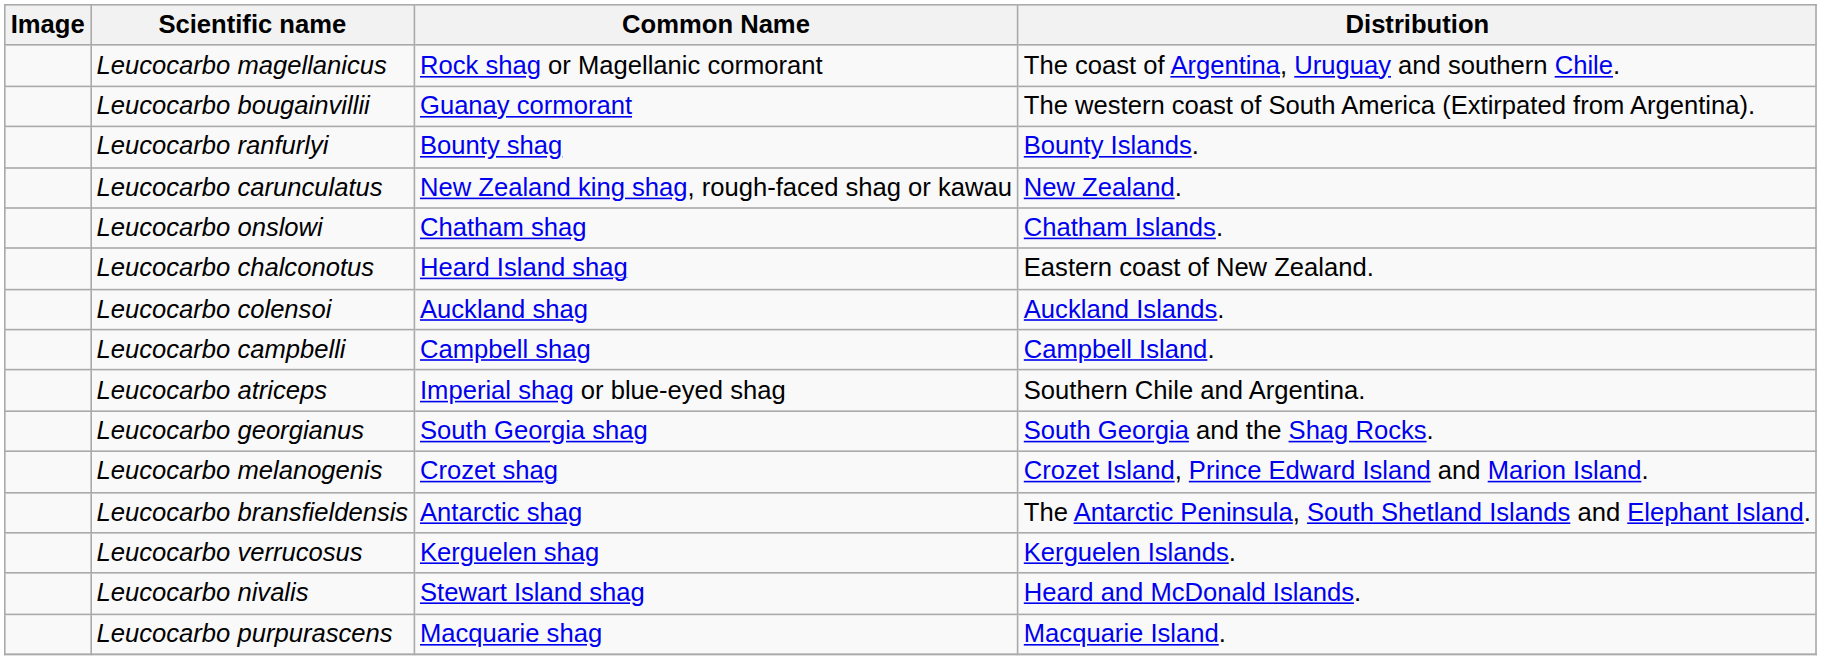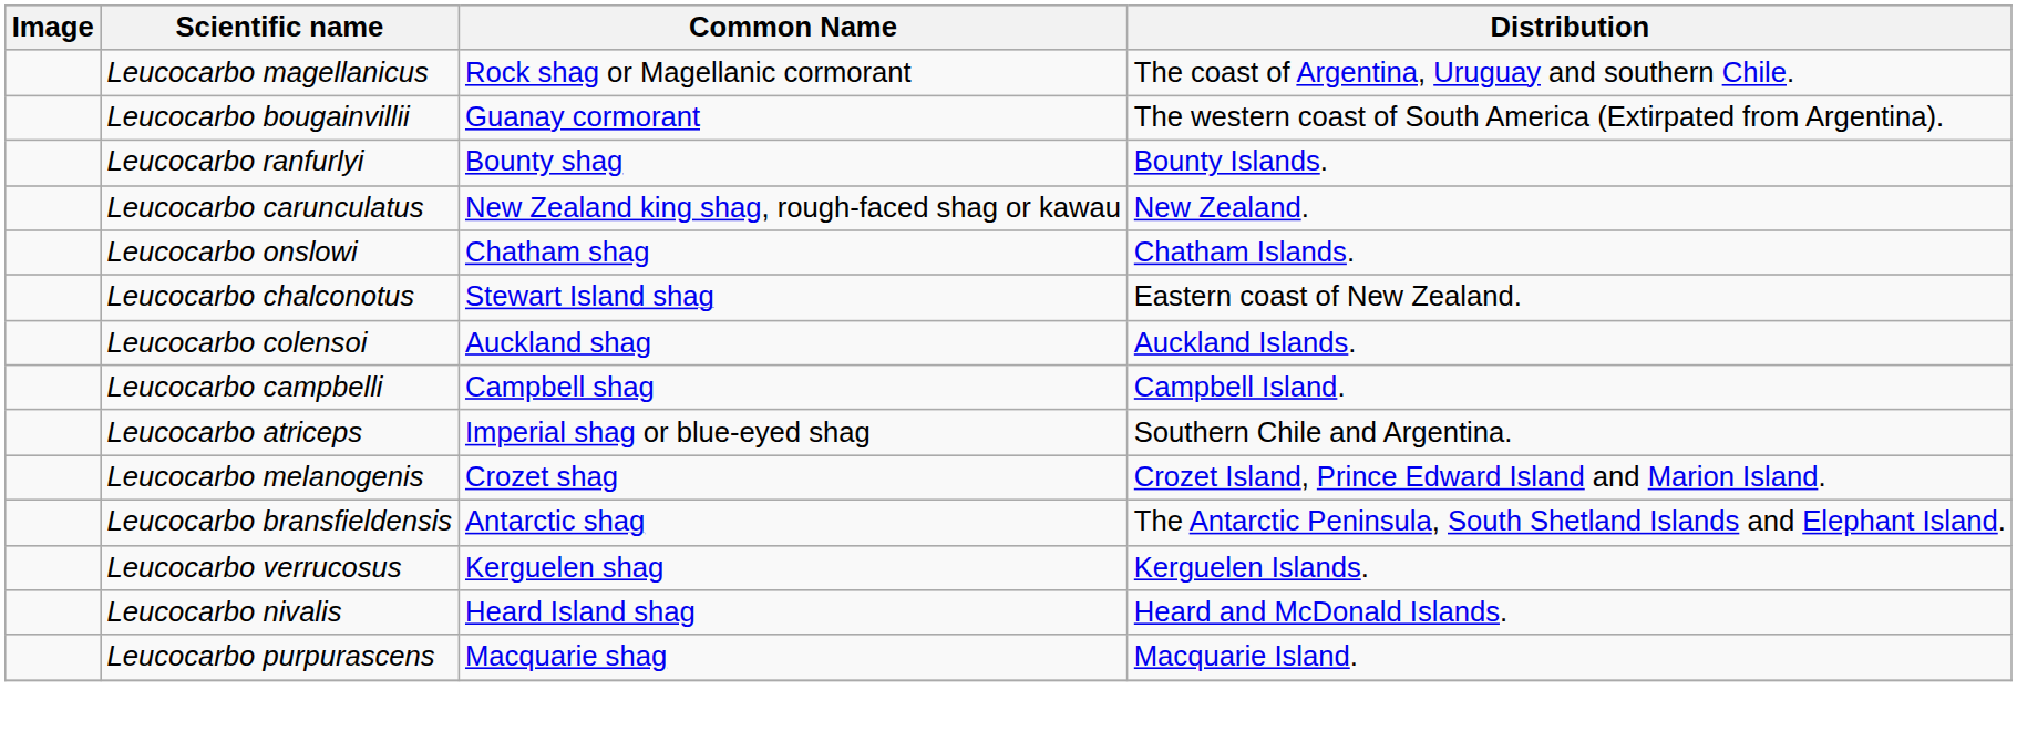 <table class="wikitable">
 <tr>
 <th>Image</th>
 <th>Scientific name</th>
 <th>Common Name</th>
 <th>Distribution</th>
 </tr>
 <tr>
 <td></td>
 <td><em>Leucocarbo magellanicus</em></td>
 <td><a href='#'>Rock shag</a> or Magellanic cormorant</td>
 <td>The coast of <a href='#'>Argentina</a>, <a href='#'>Uruguay</a> and southern <a href='#'>Chile</a>.</td>
 </tr>
 <tr>
 <td></td>
 <td><em>Leucocarbo bougainvillii</em></td>
 <td><a href='#'>Guanay cormorant</a></td>
 <td>The western coast of South America (Extirpated from Argentina).</td>
 </tr>
 <tr>
 <td></td>
 <td><em>Leucocarbo ranfurlyi</em></td>
 <td><a href='#'>Bounty shag</a></td>
 <td><a href='#'>Bounty Islands</a>.</td>
 </tr>
 <tr>
 <td></td>
 <td><em>Leucocarbo carunculatus</em></td>
 <td><a href='#'>New Zealand king shag</a>, rough-faced shag or kawau</td>
 <td><a href='#'>New Zealand</a>.</td>
 </tr>
 <tr>
 <td></td>
 <td><em>Leucocarbo onslowi</em></td>
 <td><a href='#'>Chatham shag</a></td>
 <td><a href='#'>Chatham Islands</a>.</td>
 </tr>
 <tr>
 <td></td>
 <td><em>Leucocarbo chalconotus</em></td>
-<td><a href='#'>Heard Island shag</a></td>
+<td><a href='#'>Stewart Island shag</a></td>
 <td>Eastern coast of New Zealand.</td>
 </tr>
 <tr>
 <td></td>
 <td><em>Leucocarbo colensoi</em></td>
 <td><a href='#'>Auckland shag</a></td>
 <td><a href='#'>Auckland Islands</a>.</td>
 </tr>
 <tr>
 <td></td>
 <td><em>Leucocarbo campbelli</em></td>
 <td><a href='#'>Campbell shag</a></td>
 <td><a href='#'>Campbell Island</a>.</td>
 </tr>
 <tr>
 <td></td>
 <td><em>Leucocarbo atriceps</em></td>
 <td><a href='#'>Imperial shag</a> or blue-eyed shag</td>
 <td>Southern Chile and Argentina.</td>
 </tr>
 <tr>
 <td></td>
-<td><em>Leucocarbo georgianus</em></td>
-<td><a href='#'>South Georgia shag</a></td>
-<td><a href='#'>South Georgia</a> and the <a href='#'>Shag Rocks</a>.</td>
-</tr>
-<tr>
-<td></td>
 <td><em>Leucocarbo melanogenis</em></td>
 <td><a href='#'>Crozet shag</a></td>
 <td><a href='#'>Crozet Island</a>, <a href='#'>Prince Edward Island</a> and <a href='#'>Marion Island</a>.</td>
 </tr>
 <tr>
 <td></td>
 <td><em>Leucocarbo bransfieldensis</em></td>
 <td><a href='#'>Antarctic shag</a></td>
 <td>The <a href='#'>Antarctic Peninsula</a>, <a href='#'>South Shetland Islands</a> and <a href='#'>Elephant Island</a>.</td>
 </tr>
 <tr>
 <td></td>
 <td><em>Leucocarbo verrucosus</em></td>
 <td><a href='#'>Kerguelen shag</a></td>
 <td><a href='#'>Kerguelen Islands</a>.</td>
 </tr>
 <tr>
 <td></td>
 <td><em>Leucocarbo nivalis</em></td>
-<td><a href='#'>Stewart Island shag</a></td>
+<td><a href='#'>Heard Island shag</a></td>
 <td><a href='#'>Heard and McDonald Islands</a>.</td>
 </tr>
 <tr>
 <td></td>
 <td><em>Leucocarbo purpurascens</em></td>
 <td><a href='#'>Macquarie shag</a></td>
 <td><a href='#'>Macquarie Island</a>.</td>
 </tr>
 <tr>
 </tr>
 </table>
